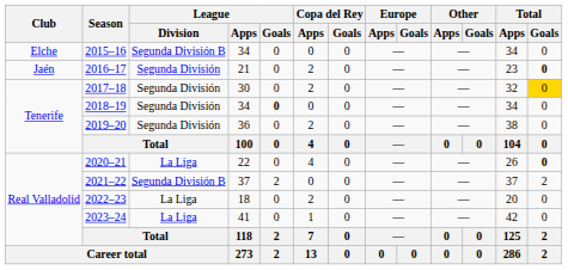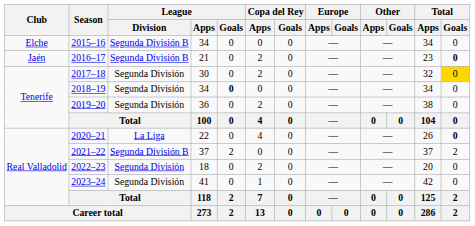 <table class="wikitable" style="text-align:center">
 <tr>
 <th rowspan="2">Club</th>
 <th rowspan="2">Season</th>
 <th colspan="3">League</th>
 <th colspan="2">Copa del Rey</th>
 <th colspan="2">Europe</th>
 <th colspan="2">Other</th>
 <th colspan="2">Total</th>
 </tr>
 <tr>
 <th>Division</th>
 <th>Apps</th>
 <th>Goals</th>
 <th>Apps</th>
 <th>Goals</th>
 <th>Apps</th>
 <th>Goals</th>
 <th>Apps</th>
 <th>Goals</th>
 <th>Apps</th>
 <th>Goals</th>
 </tr>
 <tr>
 <td><a href='#'>Elche</a></td>
 <td><a href='#'>2015–16</a></td>
 <td><a href='#'>Segunda División B</a></td>
 <td>34</td>
 <td>0</td>
 <td>0</td>
 <td>0</td>
 <td colspan="2">—</td>
 <td colspan="2">—</td>
 <td>34</td>
 <td>0</td>
 </tr>
 <tr>
 <td><a href='#'>Jaén</a></td>
 <td><a href='#'>2016–17</a></td>
-<td><a href='#'>Segunda División</a></td>
+<td><a href='#'>Segunda División B</a></td>
 <td>21</td>
 <td>0</td>
 <td>2</td>
 <td>0</td>
 <td colspan="2">—</td>
 <td colspan="2">—</td>
 <td>23</td>
 <td><strong>0</strong></td>
 </tr>
 <tr>
 <td rowspan="4"><a href='#'>Tenerife</a></td>
 <td><a href='#'>2017–18</a></td>
 <td>Segunda División</td>
 <td>30</td>
 <td>0</td>
 <td>2</td>
 <td>0</td>
 <td colspan="2">—</td>
 <td colspan="2">—</td>
 <td>32</td>
 <td style="background: gold;">0</td>
 </tr>
 <tr>
 <td><a href='#'>2018–19</a></td>
 <td>Segunda División</td>
 <td>34</td>
 <td><strong>0</strong></td>
 <td>0</td>
 <td>0</td>
 <td colspan="2">—</td>
 <td colspan="2">—</td>
 <td>34</td>
 <td>0</td>
 </tr>
 <tr>
 <td><a href='#'>2019–20</a></td>
 <td>Segunda División</td>
 <td>36</td>
 <td>0</td>
 <td>2</td>
 <td>0</td>
 <td colspan="2">—</td>
 <td colspan="2">—</td>
 <td>38</td>
 <td>0</td>
 </tr>
 <tr>
 <th colspan="2">Total</th>
 <th>100</th>
 <th>0</th>
 <th>4</th>
 <th>0</th>
 <th colspan="2">—</th>
 <th>0</th>
 <th>0</th>
 <th>104</th>
 <th>0</th>
 </tr>
 <tr>
 <td rowspan="5"><a href='#'>Real Valladolid</a></td>
 <td><a href='#'>2020–21</a></td>
 <td><a href='#'>La Liga</a></td>
 <td>22</td>
 <td>0</td>
 <td>4</td>
 <td>0</td>
 <td colspan="2">—</td>
 <td colspan="2">—</td>
 <td>26</td>
 <td><strong>0</strong></td>
 </tr>
 <tr>
 <td><a href='#'>2021–22</a></td>
 <td><a href='#'>Segunda División B</a></td>
 <td>37</td>
 <td>2</td>
 <td>0</td>
 <td>0</td>
 <td colspan="2">—</td>
 <td colspan="2">—</td>
 <td>37</td>
 <td>2</td>
 </tr>
 <tr>
 <td><a href='#'>2022–23</a></td>
-<td>La Liga</td>
+<td><a href='#'>Segunda División</a></td>
 <td>18</td>
 <td>0</td>
 <td>2</td>
 <td>0</td>
 <td colspan="2">—</td>
 <td colspan="2">—</td>
 <td>20</td>
 <td>0</td>
 </tr>
 <tr>
 <td><a href='#'>2023–24</a></td>
-<td><a href='#'>La Liga</a></td>
+<td>Segunda División</td>
 <td>41</td>
 <td>0</td>
 <td>1</td>
 <td>0</td>
 <td colspan="2">—</td>
 <td colspan="2">—</td>
 <td>42</td>
 <td>0</td>
 </tr>
 <tr>
 <th colspan="2">Total</th>
 <th>118</th>
 <th>2</th>
 <th>7</th>
 <th>0</th>
 <th colspan="2">—</th>
 <th>0</th>
 <th>0</th>
 <th>125</th>
 <th>2</th>
 </tr>
 <tr>
 <th colspan="3">Career total</th>
 <th>273</th>
 <th>2</th>
 <th>13</th>
 <th>0</th>
 <th>0</th>
 <th>0</th>
 <th>0</th>
 <th>0</th>
 <th>286</th>
 <th>2</th>
 </tr>
 </table>
